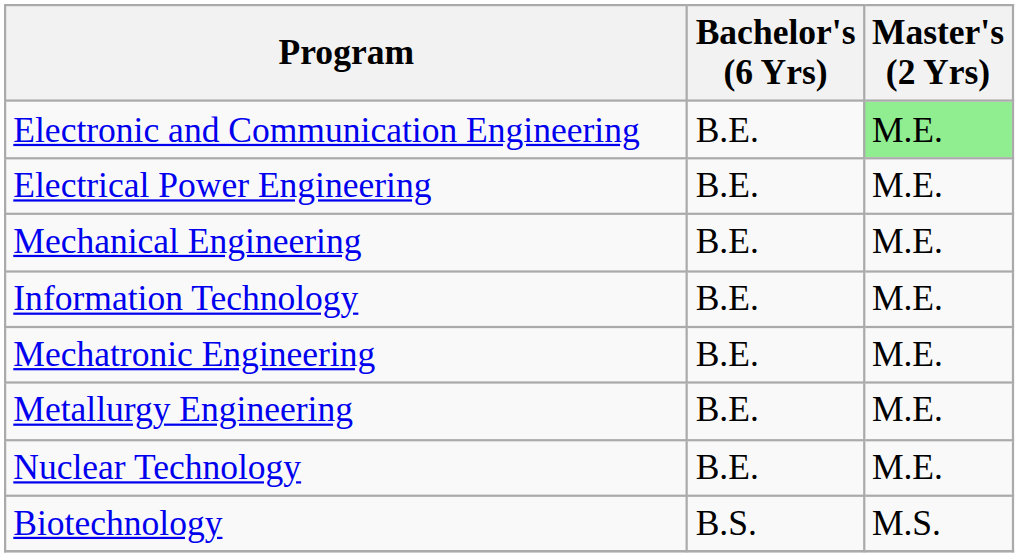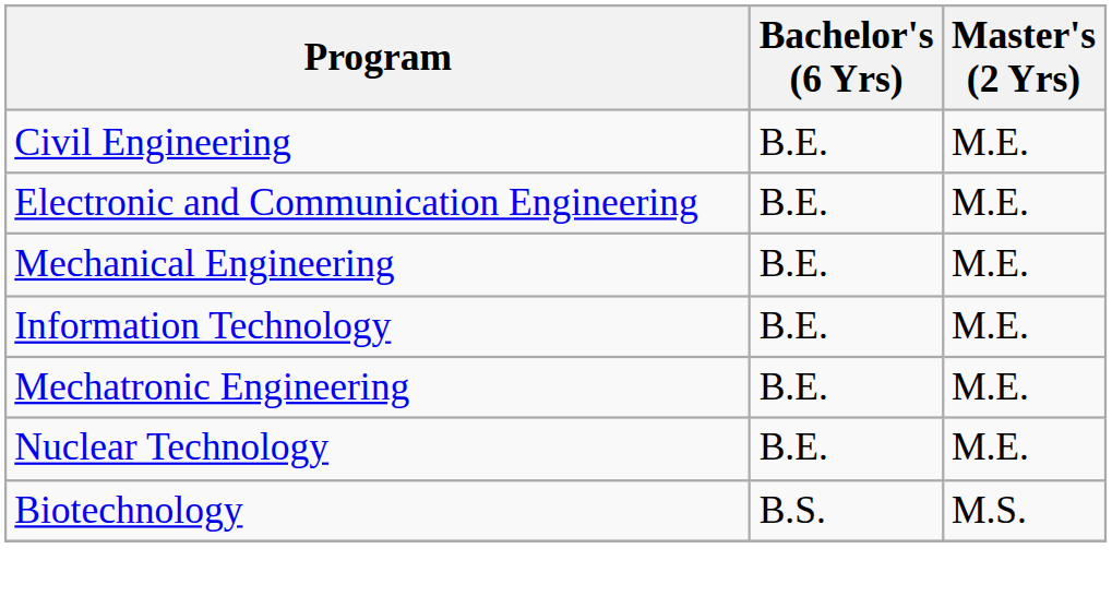 <table class="wikitable">
 <tr>
 <th width="300">Program</th>
 <th width="50">Bachelor's (6 Yrs)</th>
 <th width="55">Master's (2 Yrs)</th>
 </tr>
 <tr>
-<td><a href='#'>Electronic and Communication Engineering</a></td>
+<td><a href='#'>Civil Engineering</a></td>
 <td>B.E.</td>
-<td style="background: lightgreen;">M.E.</td>
+<td>M.E.</td>
 </tr>
 <tr>
-<td><a href='#'>Electrical Power Engineering</a></td>
+<td><a href='#'>Electronic and Communication Engineering</a></td>
 <td>B.E.</td>
 <td>M.E.</td>
 </tr>
 <tr>
 <td><a href='#'>Mechanical Engineering</a></td>
 <td>B.E.</td>
 <td>M.E.</td>
 </tr>
 <tr>
 <td><a href='#'>Information Technology</a></td>
 <td>B.E.</td>
 <td>M.E.</td>
 </tr>
 <tr>
 <td><a href='#'>Mechatronic Engineering</a></td>
 <td>B.E.</td>
 <td>M.E.</td>
 </tr>
 <tr>
-<td><a href='#'>Metallurgy Engineering</a></td>
-<td>B.E.</td>
-<td>M.E.</td>
-</tr>
-<tr>
 <td><a href='#'>Nuclear Technology</a></td>
 <td>B.E.</td>
 <td>M.E.</td>
 </tr>
 <tr>
 <td><a href='#'>Biotechnology</a></td>
 <td>B.S.</td>
 <td>M.S.</td>
 </tr>
 <tr>
 </tr>
 </table>
